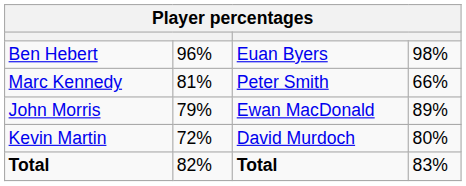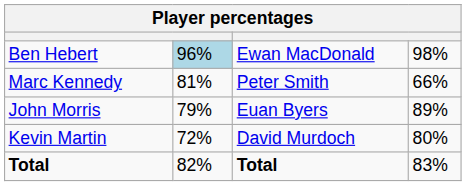 <table class="wikitable">
 <tr>
 <th colspan=4 width=400>Player percentages</th>
 </tr>
 <tr>
 <th colspan=2 width=200></th>
 <th colspan=2 width=200></th>
 </tr>
 <tr>
 <td><a href='#'>Ben Hebert</a></td>
-<td>96%</td>
-<td><a href='#'>Euan Byers</a></td>
+<td style="background: lightblue;">96%</td>
+<td><a href='#'>Ewan MacDonald</a></td>
 <td>98%</td>
 </tr>
 <tr>
 <td><a href='#'>Marc Kennedy</a></td>
 <td>81%</td>
 <td><a href='#'>Peter Smith</a></td>
 <td>66%</td>
 </tr>
 <tr>
 <td><a href='#'>John Morris</a></td>
 <td>79%</td>
-<td><a href='#'>Ewan MacDonald</a></td>
+<td><a href='#'>Euan Byers</a></td>
 <td>89%</td>
 </tr>
 <tr>
 <td><a href='#'>Kevin Martin</a></td>
 <td>72%</td>
 <td><a href='#'>David Murdoch</a></td>
 <td>80%</td>
 </tr>
 <tr>
 <td><strong>Total</strong></td>
 <td>82%</td>
 <td><strong>Total</strong></td>
 <td>83%</td>
 </tr>
 </table>
